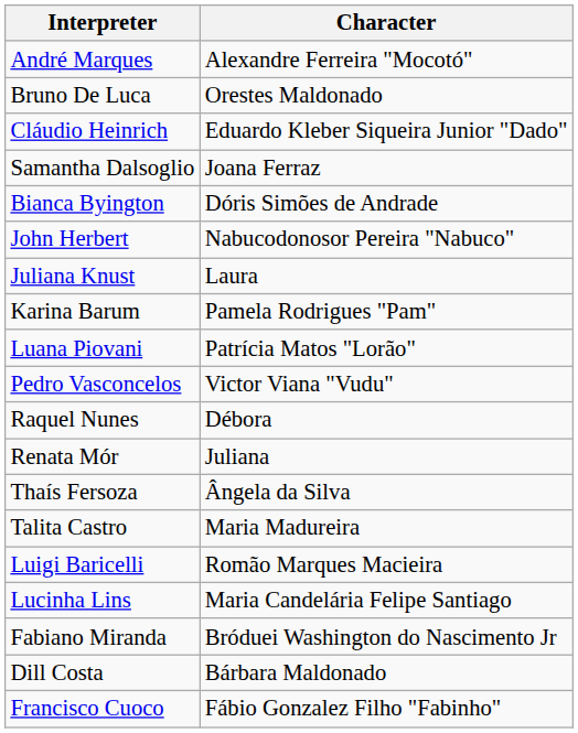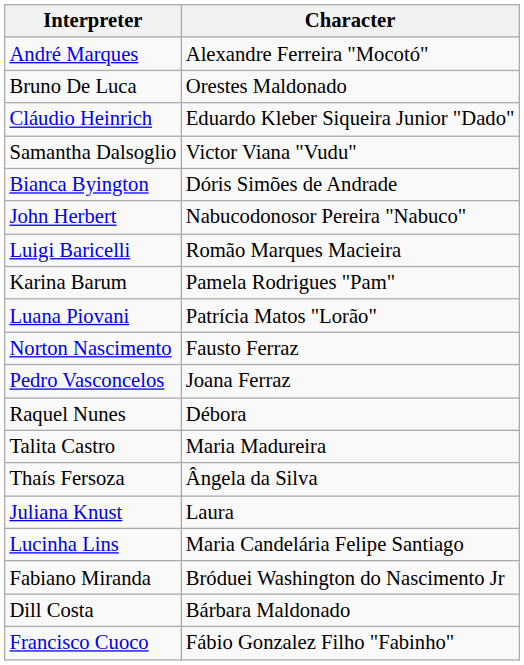 <table class="wikitable">
 <tr>
 <th>Interpreter</th>
 <th>Character</th>
 </tr>
 <tr>
 <td><a href='#'>André Marques</a></td>
 <td>Alexandre Ferreira "Mocotó"</td>
 </tr>
 <tr>
 <td>Bruno De Luca</td>
 <td>Orestes Maldonado</td>
 </tr>
 <tr>
 <td><a href='#'>Cláudio Heinrich</a></td>
 <td>Eduardo Kleber Siqueira Junior "Dado"</td>
 </tr>
 <tr>
 <td>Samantha Dalsoglio</td>
-<td>Joana Ferraz</td>
+<td>Victor Viana "Vudu"</td>
 </tr>
 <tr>
 <td><a href='#'>Bianca Byington</a></td>
 <td>Dóris Simões de Andrade</td>
 </tr>
 <tr>
 <td><a href='#'>John Herbert</a></td>
 <td>Nabucodonosor Pereira "Nabuco"</td>
 </tr>
 <tr>
-<td><a href='#'>Juliana Knust</a></td>
-<td>Laura</td>
+<td><a href='#'>Luigi Baricelli</a></td>
+<td>Romão Marques Macieira</td>
 </tr>
 <tr>
 <td>Karina Barum</td>
 <td>Pamela Rodrigues "Pam"</td>
 </tr>
 <tr>
 <td><a href='#'>Luana Piovani</a></td>
 <td>Patrícia Matos "Lorão"</td>
 </tr>
 <tr>
+<td><a href='#'>Norton Nascimento</a></td>
+<td>Fausto Ferraz</td>
+</tr>
+<tr>
 <td><a href='#'>Pedro Vasconcelos</a></td>
-<td>Victor Viana "Vudu"</td>
+<td>Joana Ferraz</td>
 </tr>
 <tr>
 <td>Raquel Nunes</td>
 <td>Débora</td>
 </tr>
 <tr>
-<td>Renata Mór</td>
-<td>Juliana</td>
+<td>Talita Castro</td>
+<td>Maria Madureira</td>
 </tr>
 <tr>
 <td>Thaís Fersoza</td>
 <td>Ângela da Silva</td>
 </tr>
 <tr>
-<td>Talita Castro</td>
-<td>Maria Madureira</td>
-</tr>
-<tr>
-<td><a href='#'>Luigi Baricelli</a></td>
-<td>Romão Marques Macieira</td>
+<td><a href='#'>Juliana Knust</a></td>
+<td>Laura</td>
 </tr>
 <tr>
 <td><a href='#'>Lucinha Lins</a></td>
 <td>Maria Candelária Felipe Santiago</td>
 </tr>
 <tr>
 <td>Fabiano Miranda</td>
 <td>Bróduei Washington do Nascimento Jr</td>
 </tr>
 <tr>
 <td>Dill Costa</td>
 <td>Bárbara Maldonado</td>
 </tr>
 <tr>
 <td><a href='#'>Francisco Cuoco</a></td>
 <td>Fábio Gonzalez Filho "Fabinho"</td>
 </tr>
 </table>
